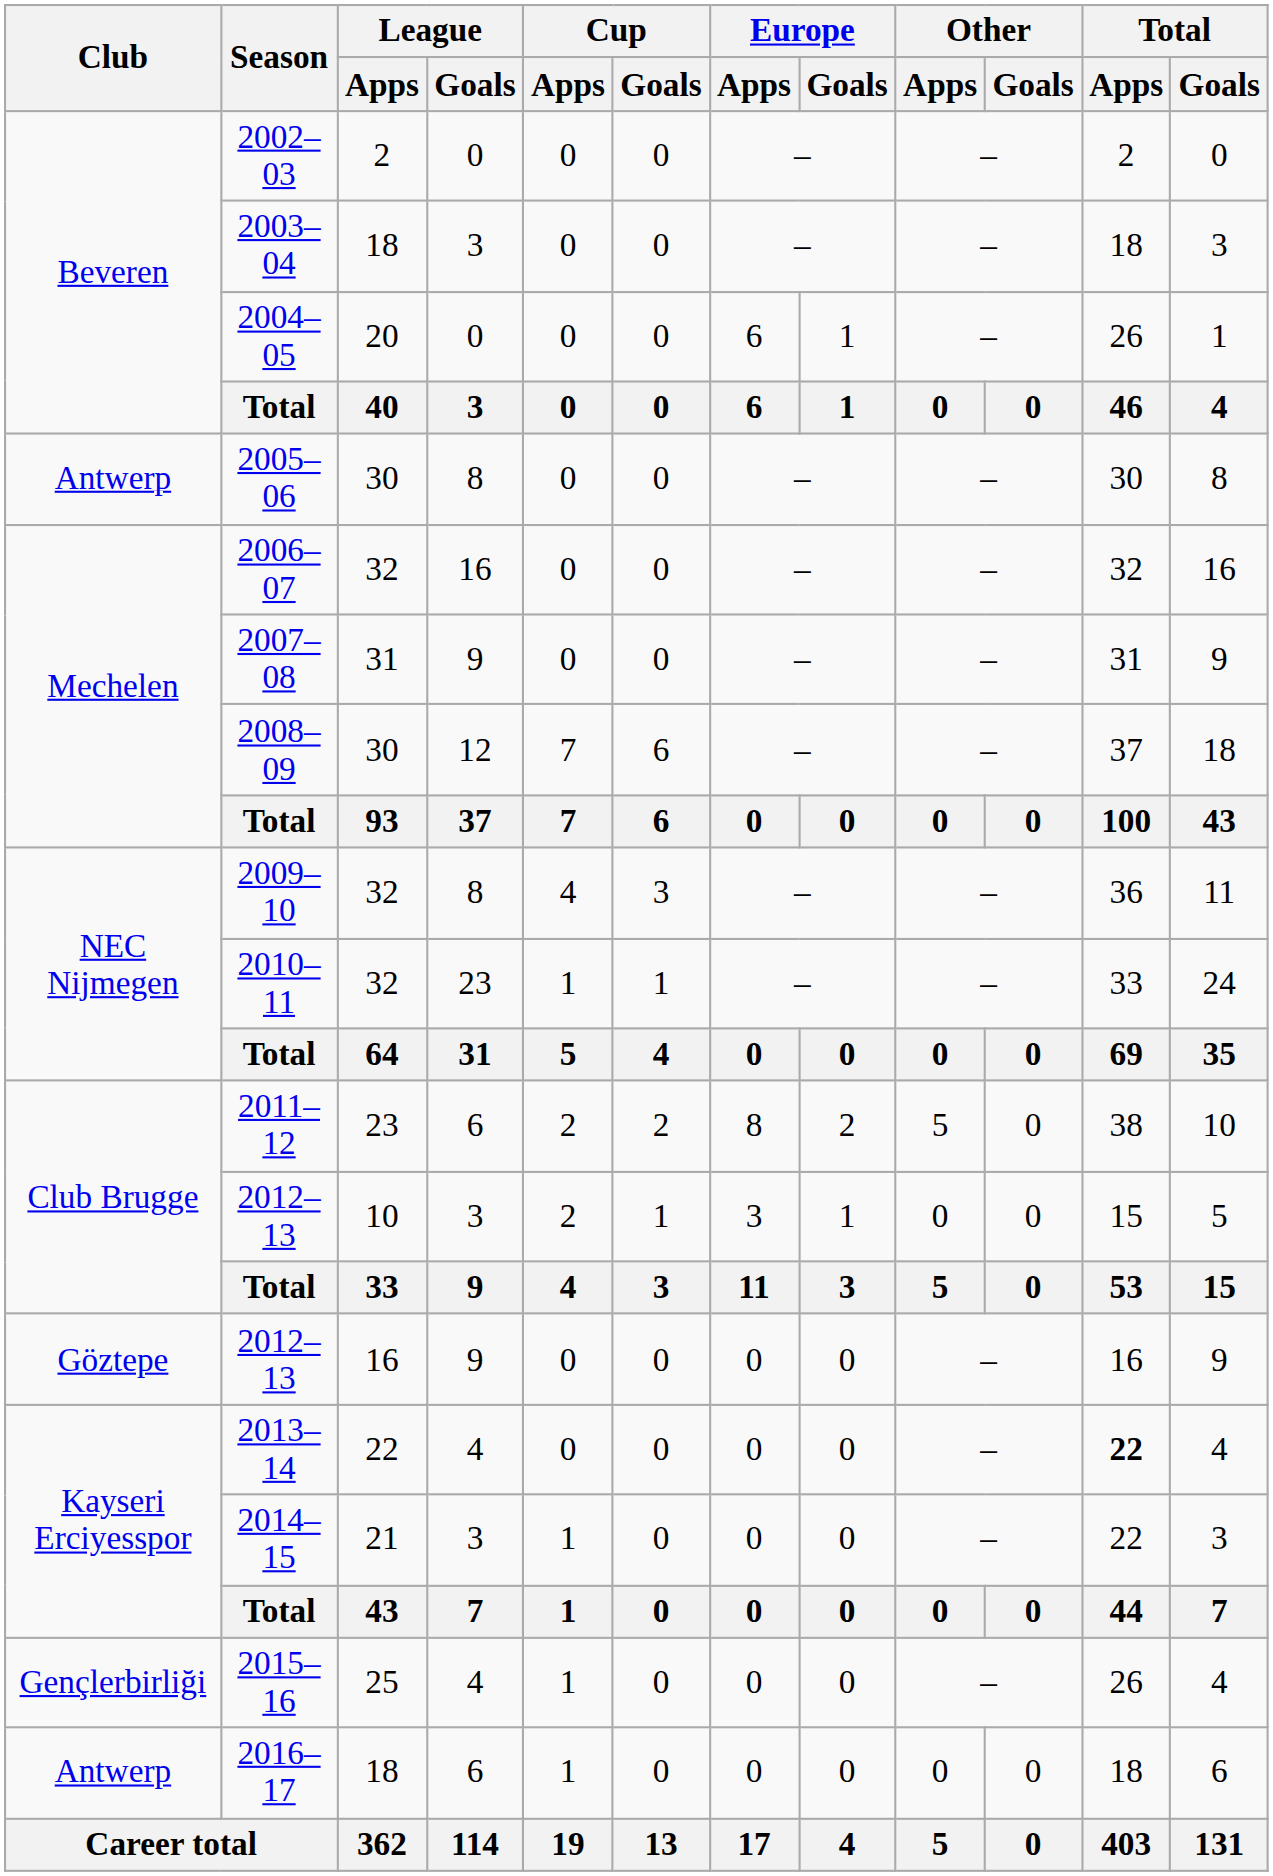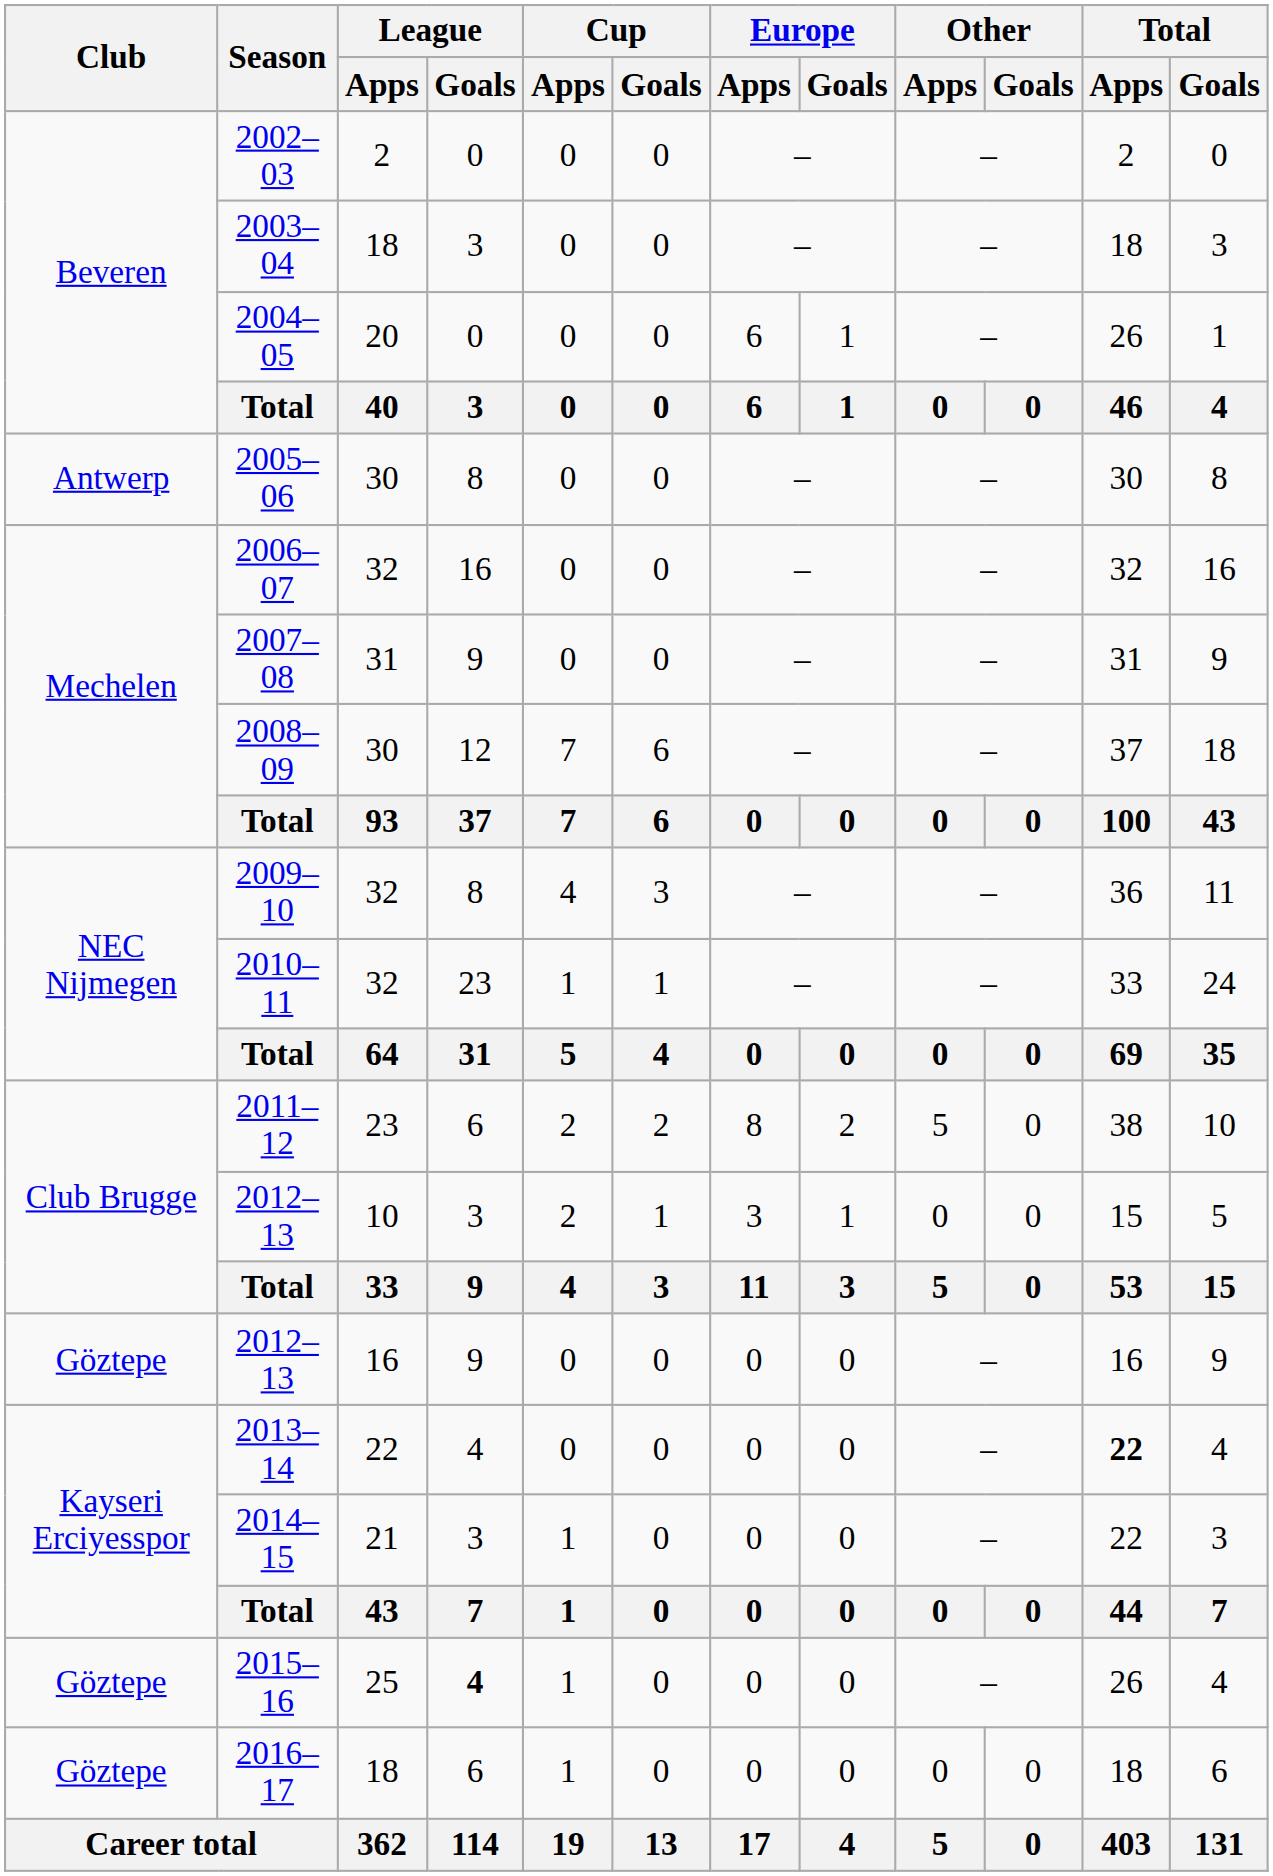 <table class="wikitable" style="text-align: center">
 <tr>
 <th rowspan="2">Club</th>
 <th rowspan="2">Season</th>
 <th colspan="2">League</th>
 <th colspan="2">Cup</th>
 <th colspan="2"><a href='#'>Europe</a></th>
 <th colspan="2">Other</th>
 <th colspan="2">Total</th>
 </tr>
 <tr>
 <th>Apps</th>
 <th>Goals</th>
 <th>Apps</th>
 <th>Goals</th>
 <th>Apps</th>
 <th>Goals</th>
 <th>Apps</th>
 <th>Goals</th>
 <th>Apps</th>
 <th>Goals</th>
 </tr>
 <tr>
 <td rowspan="4"><a href='#'>Beveren</a></td>
 <td><a href='#'>2002–03</a></td>
 <td>2</td>
 <td>0</td>
 <td>0</td>
 <td>0</td>
 <td colspan="2">–</td>
 <td colspan="2">–</td>
 <td>2</td>
 <td>0</td>
 </tr>
 <tr>
 <td><a href='#'>2003–04</a></td>
 <td>18</td>
 <td>3</td>
 <td>0</td>
 <td>0</td>
 <td colspan="2">–</td>
 <td colspan="2">–</td>
 <td>18</td>
 <td>3</td>
 </tr>
 <tr>
 <td><a href='#'>2004–05</a></td>
 <td>20</td>
 <td>0</td>
 <td>0</td>
 <td>0</td>
 <td>6</td>
 <td>1</td>
 <td colspan="2">–</td>
 <td>26</td>
 <td>1</td>
 </tr>
 <tr>
 <th>Total</th>
 <th>40</th>
 <th>3</th>
 <th>0</th>
 <th>0</th>
 <th>6</th>
 <th>1</th>
 <th>0</th>
 <th>0</th>
 <th>46</th>
 <th>4</th>
 </tr>
 <tr>
 <td><a href='#'>Antwerp</a></td>
 <td><a href='#'>2005–06</a></td>
 <td>30</td>
 <td>8</td>
 <td>0</td>
 <td>0</td>
 <td colspan="2">–</td>
 <td colspan="2">–</td>
 <td>30</td>
 <td>8</td>
 </tr>
 <tr>
 <td rowspan="4"><a href='#'>Mechelen</a></td>
 <td><a href='#'>2006–07</a></td>
 <td>32</td>
 <td>16</td>
 <td>0</td>
 <td>0</td>
 <td colspan="2">–</td>
 <td colspan="2">–</td>
 <td>32</td>
 <td>16</td>
 </tr>
 <tr>
 <td><a href='#'>2007–08</a></td>
 <td>31</td>
 <td>9</td>
 <td>0</td>
 <td>0</td>
 <td colspan="2">–</td>
 <td colspan="2">–</td>
 <td>31</td>
 <td>9</td>
 </tr>
 <tr>
 <td><a href='#'>2008–09</a></td>
 <td>30</td>
 <td>12</td>
 <td>7</td>
 <td>6</td>
 <td colspan="2">–</td>
 <td colspan="2">–</td>
 <td>37</td>
 <td>18</td>
 </tr>
 <tr>
 <th>Total</th>
 <th>93</th>
 <th>37</th>
 <th>7</th>
 <th>6</th>
 <th>0</th>
 <th>0</th>
 <th>0</th>
 <th>0</th>
 <th>100</th>
 <th>43</th>
 </tr>
 <tr>
 <td rowspan="3"><a href='#'>NEC Nijmegen</a></td>
 <td><a href='#'>2009–10</a></td>
 <td>32</td>
 <td>8</td>
 <td>4</td>
 <td>3</td>
 <td colspan="2">–</td>
 <td colspan="2">–</td>
 <td>36</td>
 <td>11</td>
 </tr>
 <tr>
 <td><a href='#'>2010–11</a></td>
 <td>32</td>
 <td>23</td>
 <td>1</td>
 <td>1</td>
 <td colspan="2">–</td>
 <td colspan="2">–</td>
 <td>33</td>
 <td>24</td>
 </tr>
 <tr>
 <th>Total</th>
 <th>64</th>
 <th>31</th>
 <th>5</th>
 <th>4</th>
 <th>0</th>
 <th>0</th>
 <th>0</th>
 <th>0</th>
 <th>69</th>
 <th>35</th>
 </tr>
 <tr>
 <td rowspan="3"><a href='#'>Club Brugge</a></td>
 <td><a href='#'>2011–12</a></td>
 <td>23</td>
 <td>6</td>
 <td>2</td>
 <td>2</td>
 <td>8</td>
 <td>2</td>
 <td>5</td>
 <td>0</td>
 <td>38</td>
 <td>10</td>
 </tr>
 <tr>
 <td><a href='#'>2012–13</a></td>
 <td>10</td>
 <td>3</td>
 <td>2</td>
 <td>1</td>
 <td>3</td>
 <td>1</td>
 <td>0</td>
 <td>0</td>
 <td>15</td>
 <td>5</td>
 </tr>
 <tr>
 <th>Total</th>
 <th>33</th>
 <th>9</th>
 <th>4</th>
 <th>3</th>
 <th>11</th>
 <th>3</th>
 <th>5</th>
 <th>0</th>
 <th>53</th>
 <th>15</th>
 </tr>
 <tr>
 <td><a href='#'>Göztepe</a></td>
 <td><a href='#'>2012–13</a></td>
 <td>16</td>
 <td>9</td>
 <td>0</td>
 <td>0</td>
 <td>0</td>
 <td>0</td>
 <td colspan="2">–</td>
 <td>16</td>
 <td>9</td>
 </tr>
 <tr>
 <td rowspan="3"><a href='#'>Kayseri Erciyesspor</a></td>
 <td><a href='#'>2013–14</a></td>
 <td>22</td>
 <td>4</td>
 <td>0</td>
 <td>0</td>
 <td>0</td>
 <td>0</td>
 <td colspan="2">–</td>
 <td><strong>22</strong></td>
 <td>4</td>
 </tr>
 <tr>
 <td><a href='#'>2014–15</a></td>
 <td>21</td>
 <td>3</td>
 <td>1</td>
 <td>0</td>
 <td>0</td>
 <td>0</td>
 <td colspan="2">–</td>
 <td>22</td>
 <td>3</td>
 </tr>
 <tr>
 <th>Total</th>
 <th>43</th>
 <th>7</th>
 <th>1</th>
 <th>0</th>
 <th>0</th>
 <th>0</th>
 <th>0</th>
 <th>0</th>
 <th>44</th>
 <th>7</th>
 </tr>
 <tr>
-<td><a href='#'>Gençlerbirliği</a></td>
+<td><a href='#'>Göztepe</a></td>
 <td><a href='#'>2015–16</a></td>
 <td>25</td>
-<td>4</td>
+<td><strong>4</strong></td>
 <td>1</td>
 <td>0</td>
 <td>0</td>
 <td>0</td>
 <td colspan="2">–</td>
 <td>26</td>
 <td>4</td>
 </tr>
 <tr>
-<td><a href='#'>Antwerp</a></td>
+<td><a href='#'>Göztepe</a></td>
 <td><a href='#'>2016–17</a></td>
 <td>18</td>
 <td>6</td>
 <td>1</td>
 <td>0</td>
 <td>0</td>
 <td>0</td>
 <td>0</td>
 <td>0</td>
 <td>18</td>
 <td>6</td>
 </tr>
 <tr>
 <th colspan="2">Career total</th>
 <th>362</th>
 <th>114</th>
 <th>19</th>
 <th>13</th>
 <th>17</th>
 <th>4</th>
 <th>5</th>
 <th>0</th>
 <th>403</th>
 <th>131</th>
 </tr>
 </table>
